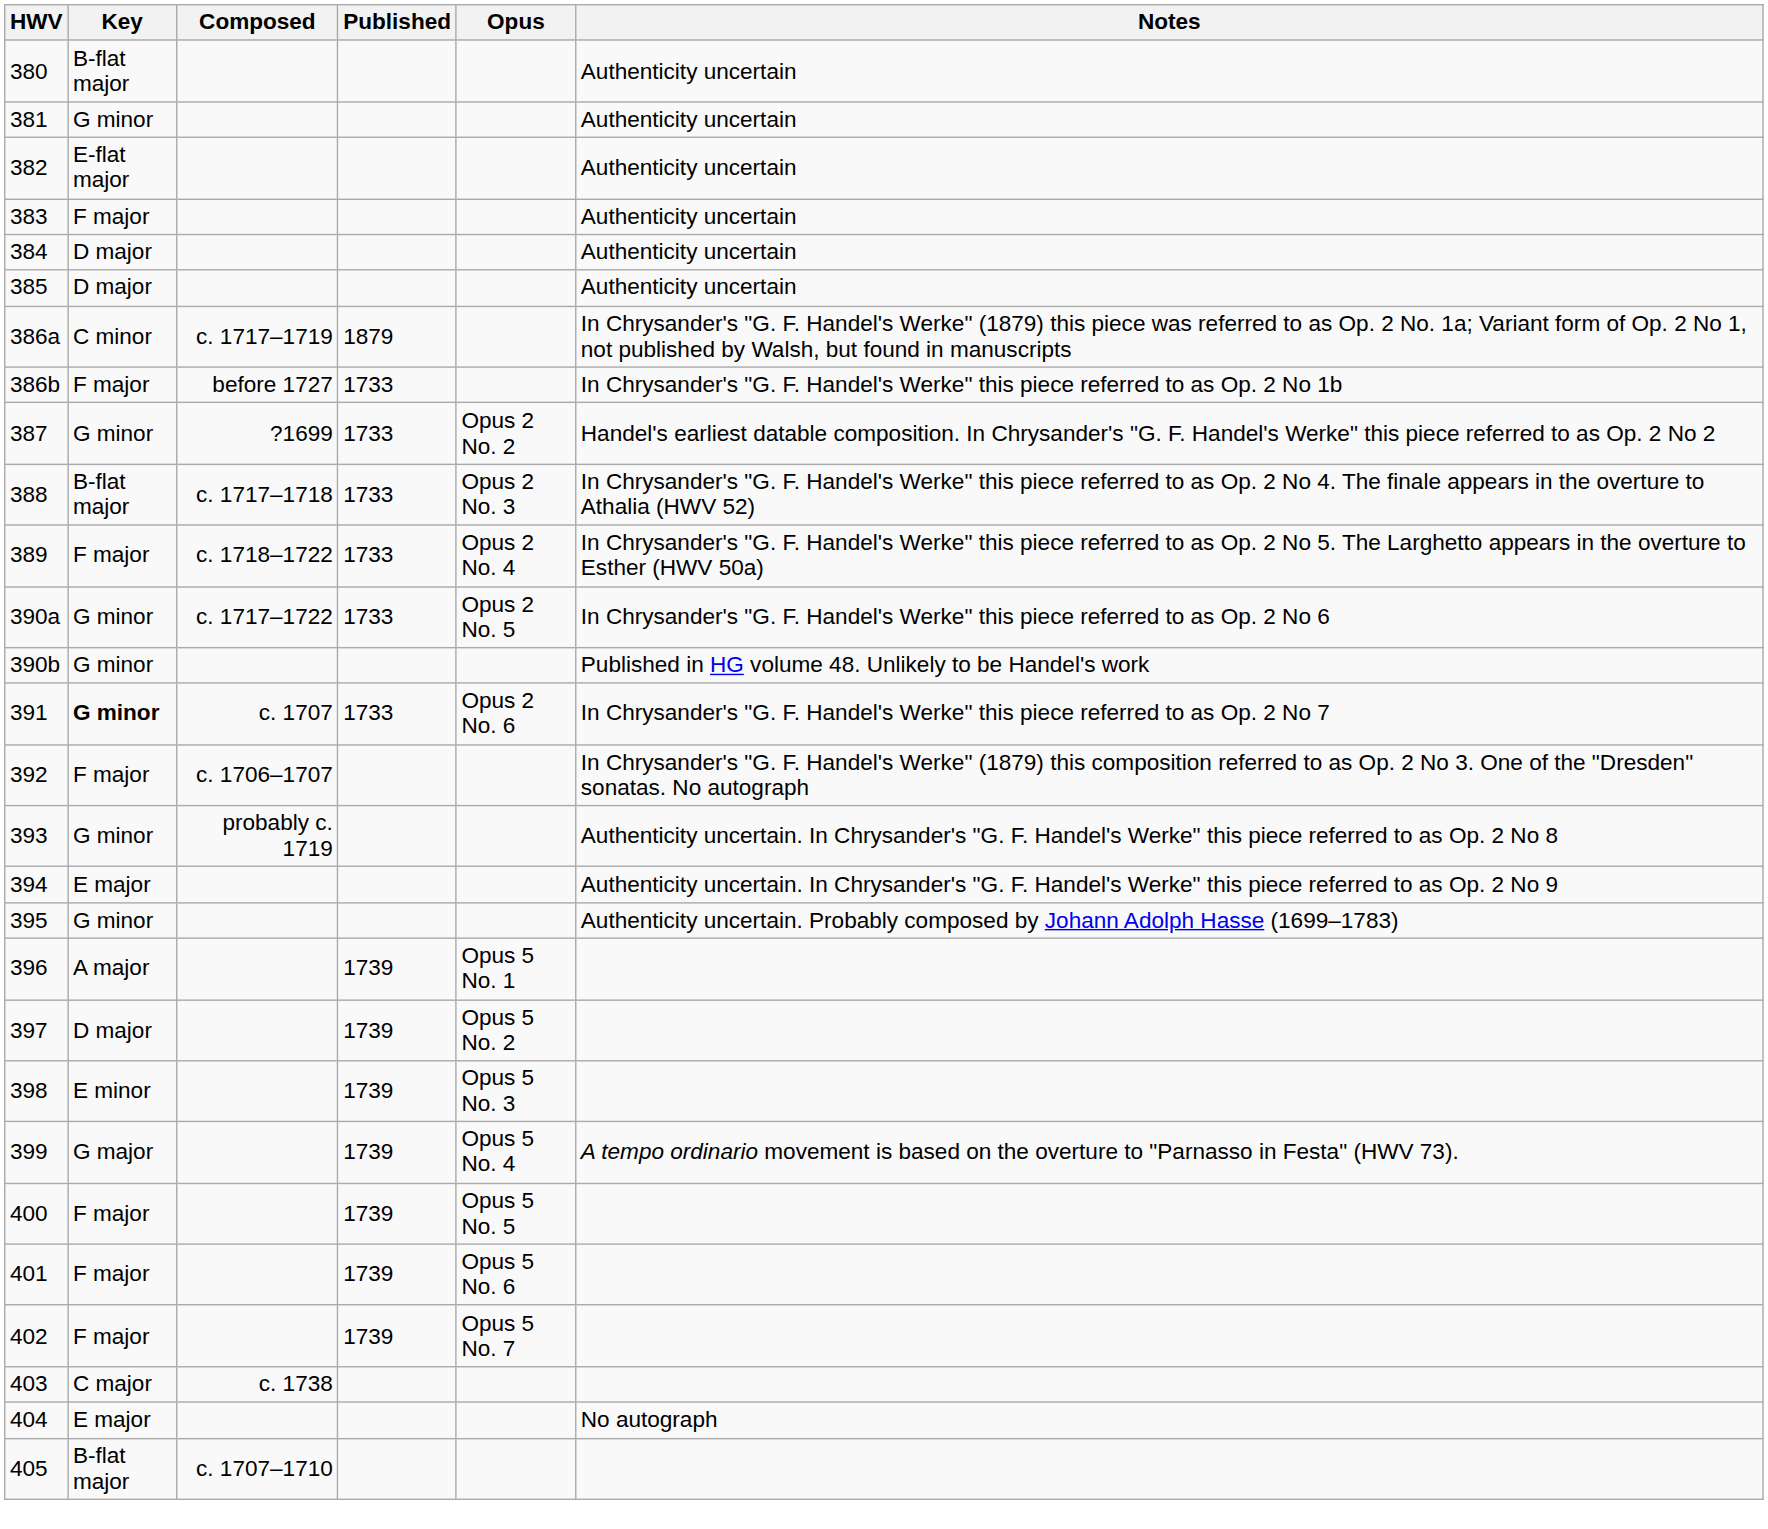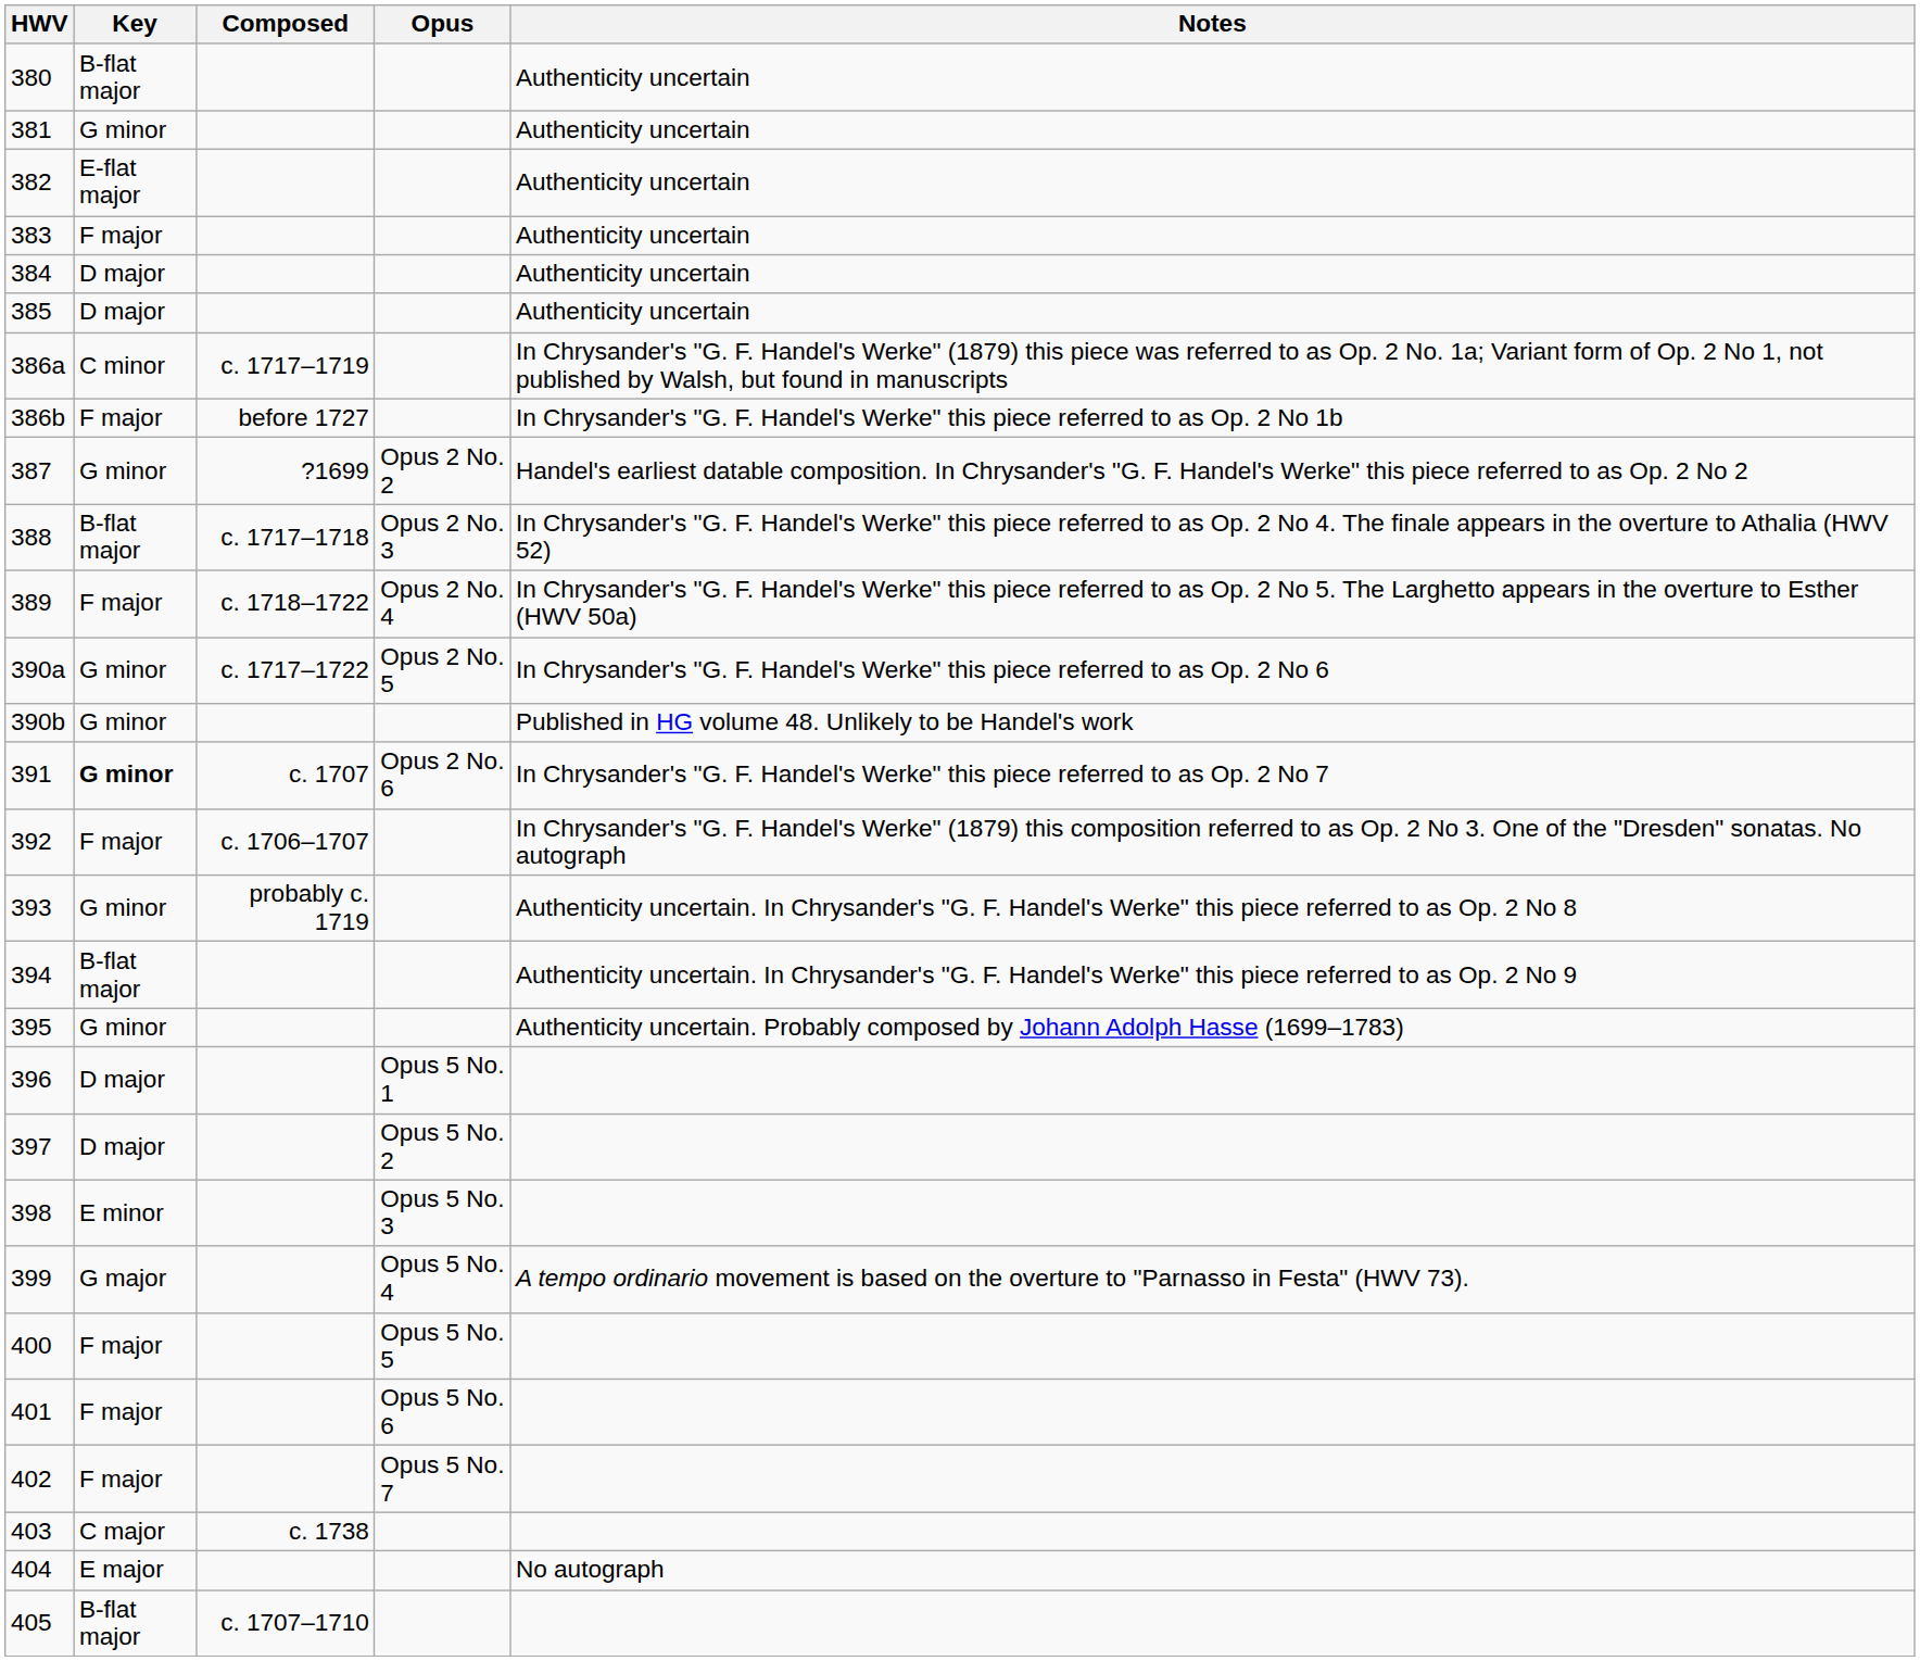 <table class="wikitable sortable">
 <tr>
 <th>HWV</th>
 <th>Key</th>
 <th>Composed</th>
-<th>Published</th>
 <th>Opus</th>
 <th class="unsortable">Notes</th>
 </tr>
 <tr>
 <td>380</td>
 <td>B-flat major</td>
 <td align="right"></td>
 <td></td>
-<td></td>
 <td>Authenticity uncertain</td>
 </tr>
 <tr>
 <td>381</td>
 <td>G minor</td>
 <td align="right"></td>
-<td></td>
 <td></td>
 <td>Authenticity uncertain</td>
 </tr>
 <tr>
 <td>382</td>
 <td>E-flat major</td>
 <td align="right"></td>
 <td></td>
-<td></td>
 <td>Authenticity uncertain</td>
 </tr>
 <tr>
 <td>383</td>
 <td>F major</td>
 <td align="right"></td>
-<td></td>
 <td></td>
 <td>Authenticity uncertain</td>
 </tr>
 <tr>
 <td>384</td>
 <td>D major</td>
 <td align="right"></td>
 <td></td>
-<td></td>
 <td>Authenticity uncertain</td>
 </tr>
 <tr>
 <td>385</td>
 <td>D major</td>
 <td align="right"></td>
 <td></td>
-<td></td>
 <td>Authenticity uncertain</td>
 </tr>
 <tr>
 <td>386a</td>
 <td>C minor</td>
 <td align="right">c. 1717–1719</td>
-<td>1879</td>
 <td></td>
 <td>In Chrysander's "G. F. Handel's Werke" (1879) this piece was referred to as Op. 2 No. 1a; Variant form of Op. 2 No 1, not published by Walsh, but found in manuscripts</td>
 </tr>
 <tr>
 <td>386b</td>
 <td>F major</td>
 <td align="right">before 1727</td>
-<td>1733</td>
 <td></td>
 <td>In Chrysander's "G. F. Handel's Werke" this piece referred to as Op. 2 No 1b</td>
 </tr>
 <tr>
 <td>387</td>
 <td>G minor</td>
 <td align="right">?1699</td>
-<td>1733</td>
 <td>Opus 2 No. 2</td>
 <td>Handel's earliest datable composition. In Chrysander's "G. F. Handel's Werke" this piece referred to as Op. 2 No 2</td>
 </tr>
 <tr>
 <td>388</td>
 <td>B-flat major</td>
 <td align="right">c. 1717–1718</td>
-<td>1733</td>
 <td>Opus 2 No. 3</td>
 <td>In Chrysander's "G. F. Handel's Werke" this piece referred to as Op. 2 No 4. The finale appears in the overture to Athalia (HWV 52)</td>
 </tr>
 <tr>
 <td>389</td>
 <td>F major</td>
 <td align="right">c. 1718–1722</td>
-<td>1733</td>
 <td>Opus 2 No. 4</td>
 <td>In Chrysander's "G. F. Handel's Werke" this piece referred to as Op. 2 No 5. The Larghetto appears in the overture to Esther (HWV 50a)</td>
 </tr>
 <tr>
 <td>390a</td>
 <td>G minor</td>
 <td align="right">c. 1717–1722</td>
-<td>1733</td>
 <td>Opus 2 No. 5</td>
 <td>In Chrysander's "G. F. Handel's Werke" this piece referred to as Op. 2 No 6</td>
 </tr>
 <tr>
 <td>390b</td>
 <td>G minor</td>
 <td></td>
 <td></td>
-<td></td>
 <td>Published in <a href='#'>HG</a> volume 48. Unlikely to be Handel's work</td>
 </tr>
 <tr>
 <td>391</td>
 <td><strong>G minor</strong></td>
 <td align="right">c. 1707</td>
-<td>1733</td>
 <td>Opus 2 No. 6</td>
 <td>In Chrysander's "G. F. Handel's Werke" this piece referred to as Op. 2 No 7</td>
 </tr>
 <tr>
 <td>392</td>
 <td>F major</td>
 <td align="right">c. 1706–1707</td>
 <td></td>
-<td></td>
 <td>In Chrysander's "G. F. Handel's Werke" (1879) this composition referred to as Op. 2 No 3. One of the "Dresden" sonatas. No autograph</td>
 </tr>
 <tr>
 <td>393</td>
 <td>G minor</td>
 <td align="right">probably c. 1719</td>
 <td></td>
-<td></td>
 <td>Authenticity uncertain. In Chrysander's "G. F. Handel's Werke" this piece referred to as Op. 2 No 8</td>
 </tr>
 <tr>
 <td>394</td>
-<td>E major</td>
+<td>B-flat major</td>
 <td align="right"></td>
-<td></td>
 <td></td>
 <td>Authenticity uncertain. In Chrysander's "G. F. Handel's Werke" this piece referred to as Op. 2 No 9</td>
 </tr>
 <tr>
 <td>395</td>
 <td>G minor</td>
 <td align="right"></td>
 <td></td>
-<td></td>
 <td>Authenticity uncertain. Probably composed by <a href='#'>Johann Adolph Hasse</a> (1699–1783)</td>
 </tr>
 <tr>
 <td>396</td>
-<td>A major</td>
+<td>D major</td>
 <td align="right"></td>
-<td>1739</td>
 <td>Opus 5 No. 1</td>
 <td></td>
 </tr>
 <tr>
 <td>397</td>
 <td>D major</td>
 <td align="right"></td>
-<td>1739</td>
 <td>Opus 5 No. 2</td>
 <td></td>
 </tr>
 <tr>
 <td>398</td>
 <td>E minor</td>
 <td align="right"></td>
-<td>1739</td>
 <td>Opus 5 No. 3</td>
 <td></td>
 </tr>
 <tr>
 <td>399</td>
 <td>G major</td>
 <td align="right"></td>
-<td>1739</td>
 <td>Opus 5 No. 4</td>
 <td><em>A tempo ordinario</em> movement is based on the overture to "Parnasso in Festa" (HWV 73).</td>
 </tr>
 <tr>
 <td>400</td>
 <td>F major</td>
 <td align="right"></td>
-<td>1739</td>
 <td>Opus 5 No. 5</td>
 <td></td>
 </tr>
 <tr>
 <td>401</td>
 <td>F major</td>
 <td align="right"></td>
-<td>1739</td>
 <td>Opus 5 No. 6</td>
 <td></td>
 </tr>
 <tr>
 <td>402</td>
 <td>F major</td>
 <td align="right"></td>
-<td>1739</td>
 <td>Opus 5 No. 7</td>
 <td></td>
 </tr>
 <tr>
 <td>403</td>
 <td>C major</td>
 <td align="right">c. 1738</td>
 <td></td>
 <td></td>
-<td></td>
 </tr>
 <tr>
 <td>404</td>
 <td>E major</td>
 <td align="right"></td>
-<td></td>
 <td></td>
 <td>No autograph</td>
 </tr>
 <tr>
 <td>405</td>
 <td>B-flat major</td>
 <td align="right">c. 1707–1710</td>
 <td></td>
 <td></td>
-<td></td>
 </tr>
 </table>
